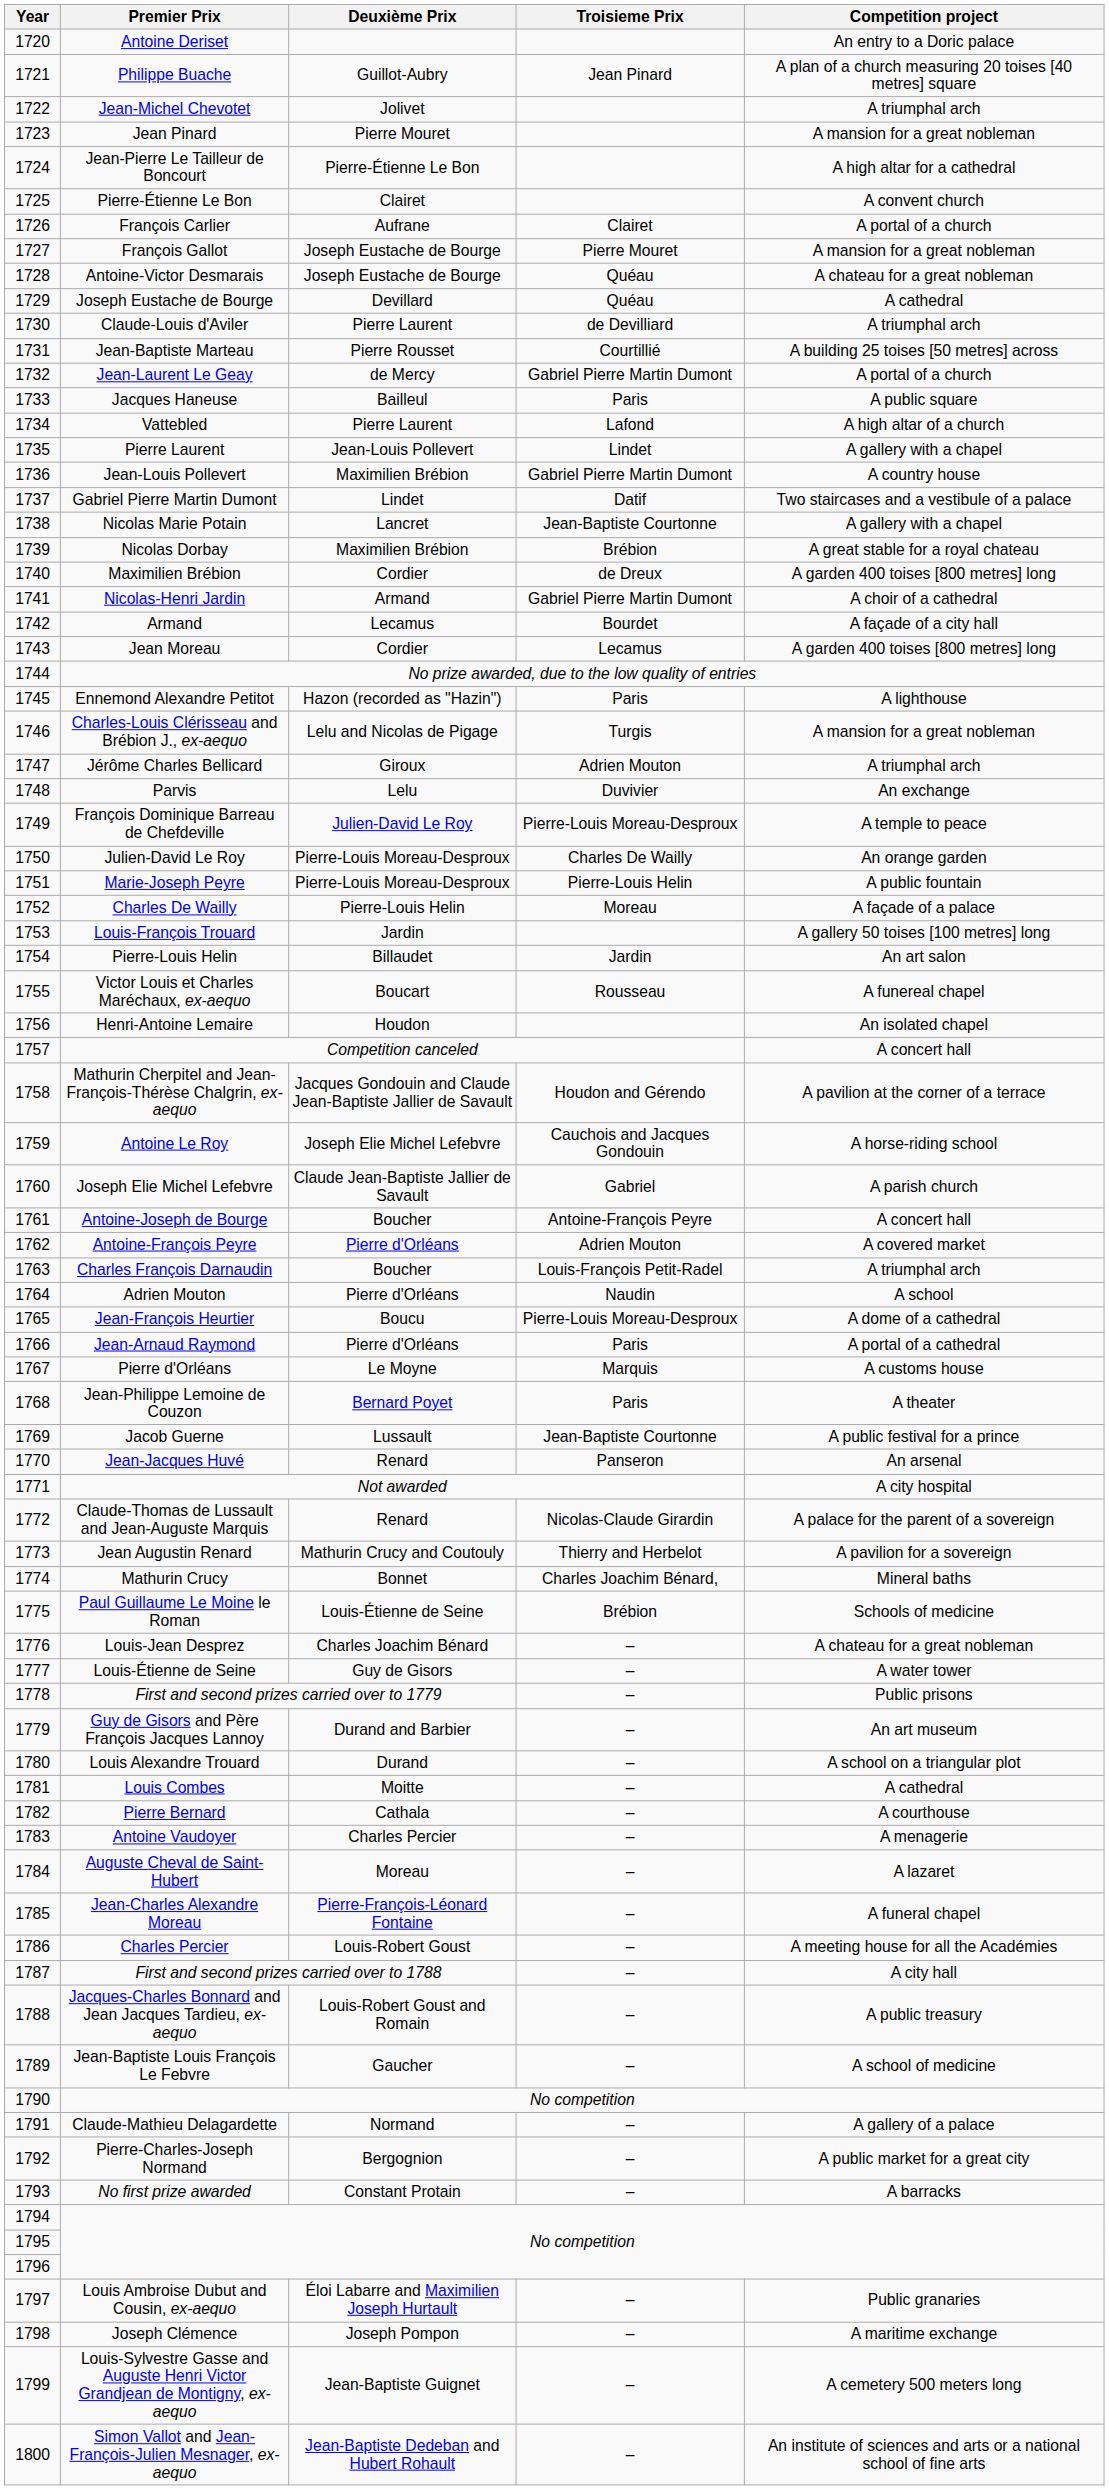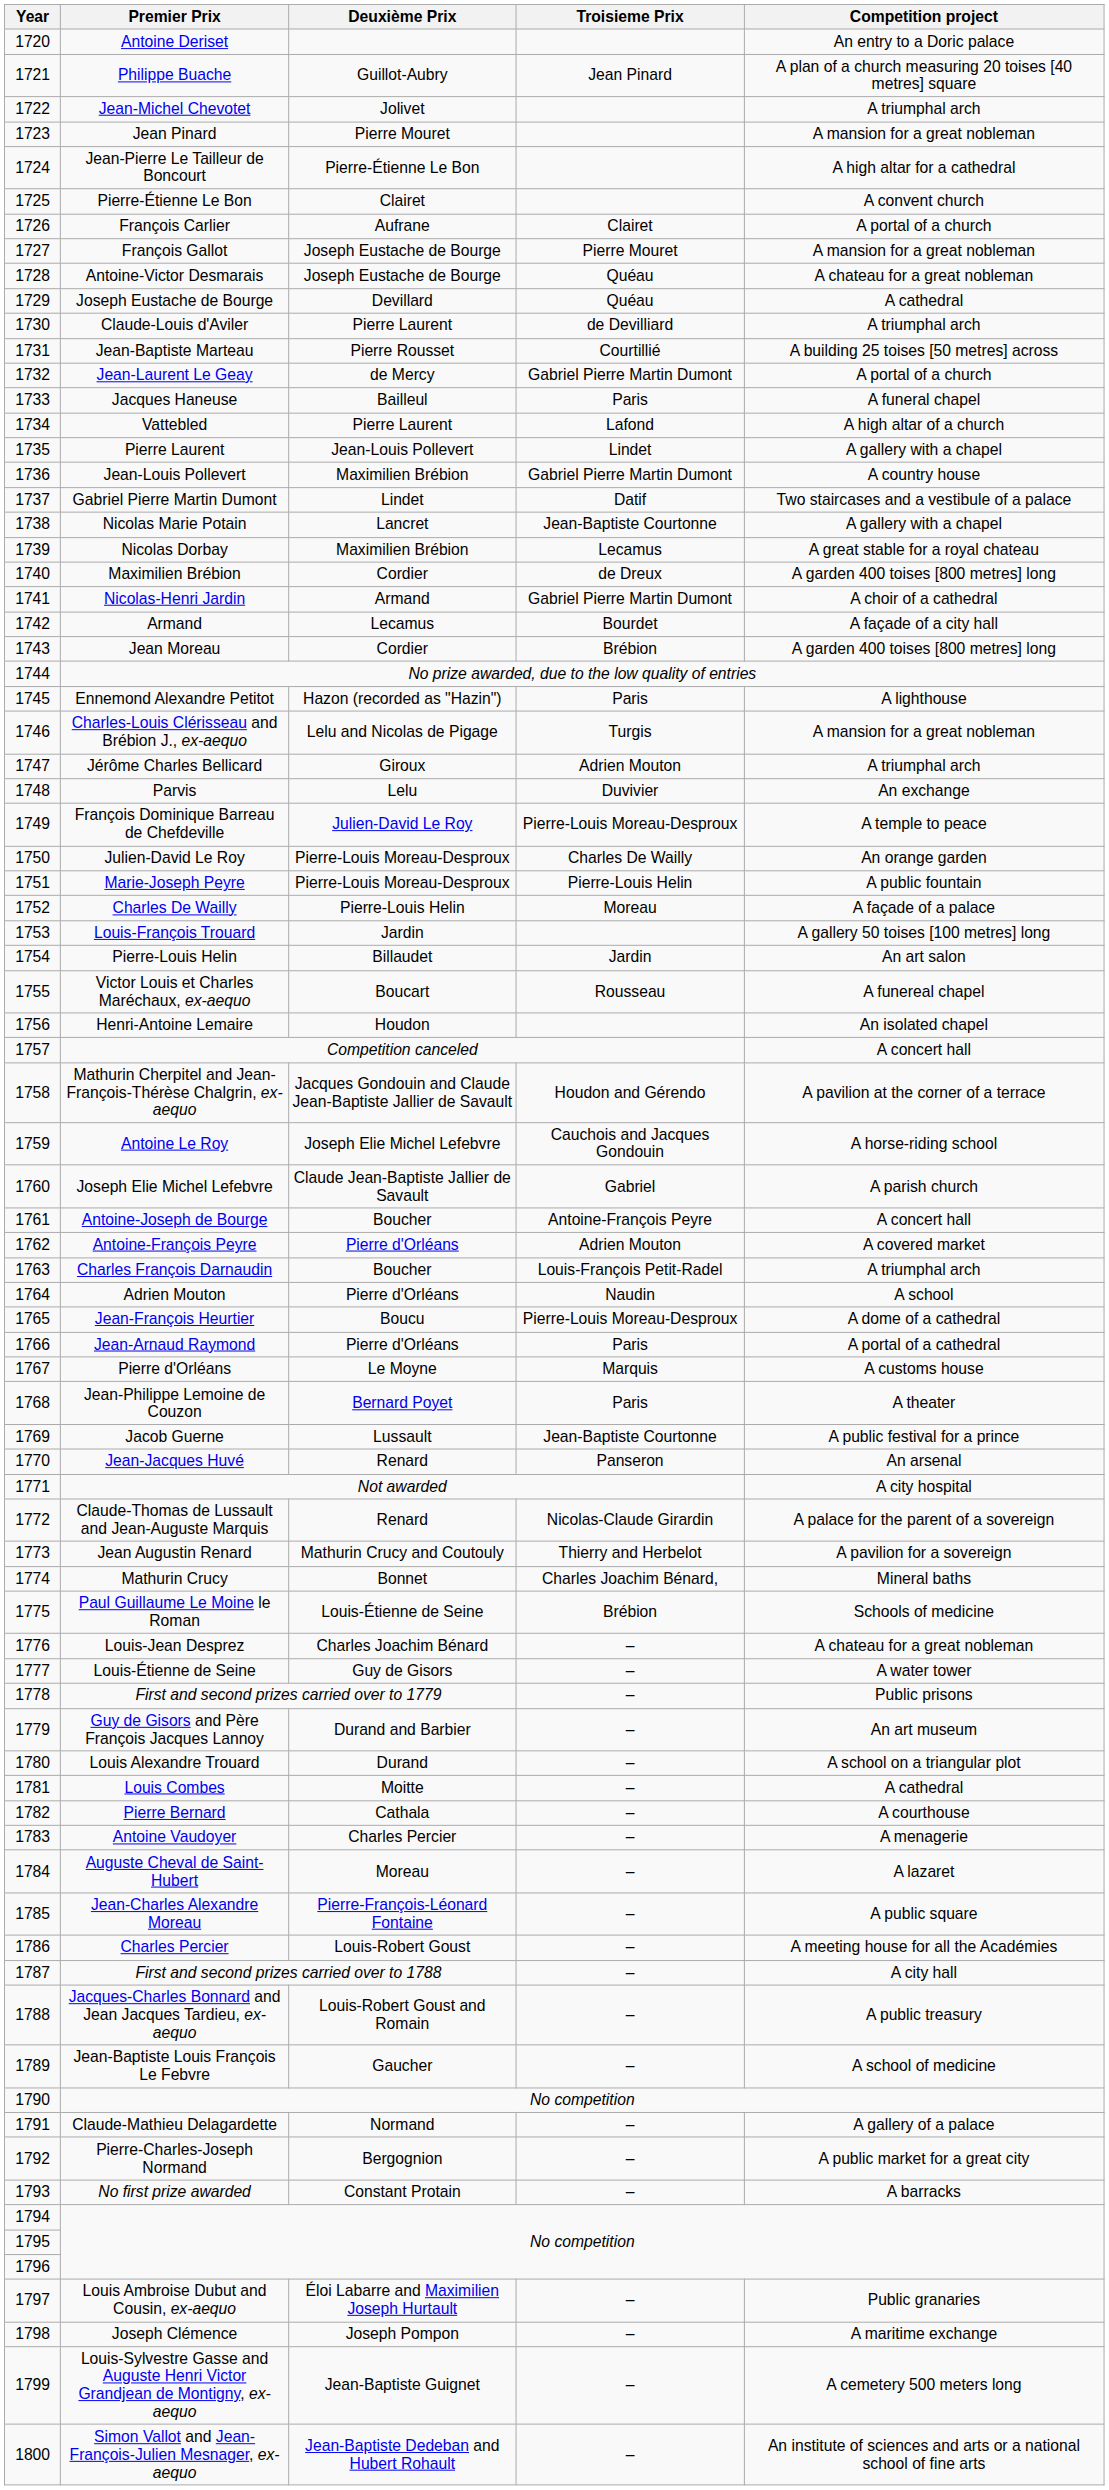 <table class="wikitable" style="text-align: center;">
 <tr>
 <th scope="col" width="50px">Year</th>
 <th scope="col" width="225px">Premier Prix</th>
 <th scope="col" width="225px">Deuxième Prix</th>
 <th scope="col" width="225px">Troisieme Prix</th>
 <th scope="col" width="360px">Competition project</th>
 </tr>
 <tr>
 <td>1720</td>
 <td><a href='#'>Antoine Deriset</a></td>
 <td></td>
 <td></td>
 <td>An entry to a Doric palace</td>
 </tr>
 <tr>
 <td>1721</td>
 <td><a href='#'>Philippe Buache</a></td>
 <td>Guillot-Aubry</td>
 <td>Jean Pinard</td>
 <td>A plan of a church measuring 20 toises [40 metres] square</td>
 </tr>
 <tr>
 <td>1722</td>
 <td><a href='#'>Jean-Michel Chevotet</a></td>
 <td>Jolivet</td>
 <td></td>
 <td>A triumphal arch</td>
 </tr>
 <tr>
 <td>1723</td>
 <td>Jean Pinard</td>
 <td>Pierre Mouret</td>
 <td></td>
 <td>A mansion for a great nobleman</td>
 </tr>
 <tr>
 <td>1724</td>
 <td>Jean-Pierre Le Tailleur de Boncourt</td>
 <td>Pierre-Étienne Le Bon</td>
 <td></td>
 <td>A high altar for a cathedral</td>
 </tr>
 <tr>
 <td>1725</td>
 <td>Pierre-Étienne Le Bon </td>
 <td>Clairet</td>
 <td></td>
 <td>A convent church</td>
 </tr>
 <tr>
 <td>1726</td>
 <td>François Carlier</td>
 <td>Aufrane</td>
 <td>Clairet</td>
 <td>A portal of a church</td>
 </tr>
 <tr>
 <td>1727</td>
 <td>François Gallot</td>
 <td>Joseph Eustache de Bourge</td>
 <td>Pierre Mouret</td>
 <td>A mansion for a great nobleman</td>
 </tr>
 <tr>
 <td>1728</td>
 <td>Antoine-Victor Desmarais</td>
 <td>Joseph Eustache de Bourge</td>
 <td>Quéau</td>
 <td>A chateau for a great nobleman</td>
 </tr>
 <tr>
 <td>1729</td>
 <td>Joseph Eustache de Bourge</td>
 <td>Devillard</td>
 <td>Quéau</td>
 <td>A cathedral</td>
 </tr>
 <tr>
 <td>1730</td>
 <td>Claude-Louis d'Aviler</td>
 <td>Pierre Laurent</td>
 <td>de Devilliard</td>
 <td>A triumphal arch</td>
 </tr>
 <tr>
 <td>1731</td>
 <td>Jean-Baptiste Marteau</td>
 <td>Pierre Rousset</td>
 <td>Courtillié</td>
 <td>A building 25 toises [50 metres] across</td>
 </tr>
 <tr>
 <td>1732</td>
 <td><a href='#'>Jean-Laurent Le Geay</a></td>
 <td>de Mercy</td>
 <td>Gabriel Pierre Martin Dumont</td>
 <td>A portal of a church</td>
 </tr>
 <tr>
 <td>1733</td>
 <td>Jacques Haneuse</td>
 <td>Bailleul</td>
 <td>Paris</td>
-<td>A public square</td>
+<td>A funeral chapel</td>
 </tr>
 <tr>
 <td>1734</td>
 <td>Vattebled</td>
 <td>Pierre Laurent</td>
 <td>Lafond</td>
 <td>A high altar of a church</td>
 </tr>
 <tr>
 <td>1735</td>
 <td>Pierre Laurent</td>
 <td>Jean-Louis Pollevert</td>
 <td>Lindet</td>
 <td>A gallery with a chapel</td>
 </tr>
 <tr>
 <td>1736</td>
 <td>Jean-Louis Pollevert</td>
 <td>Maximilien Brébion</td>
 <td>Gabriel Pierre Martin Dumont</td>
 <td>A country house</td>
 </tr>
 <tr>
 <td>1737</td>
 <td>Gabriel Pierre Martin Dumont</td>
 <td>Lindet</td>
 <td>Datif</td>
 <td>Two staircases and a vestibule of a palace</td>
 </tr>
 <tr>
 <td>1738</td>
 <td>Nicolas Marie Potain</td>
 <td>Lancret</td>
 <td>Jean-Baptiste Courtonne</td>
 <td>A gallery with a chapel</td>
 </tr>
 <tr>
 <td>1739</td>
 <td>Nicolas Dorbay</td>
 <td>Maximilien Brébion</td>
-<td>Brébion</td>
+<td>Lecamus</td>
 <td>A great stable for a royal chateau</td>
 </tr>
 <tr>
 <td>1740</td>
 <td>Maximilien Brébion</td>
 <td>Cordier</td>
 <td>de Dreux</td>
 <td>A garden 400 toises [800 metres] long</td>
 </tr>
 <tr>
 <td>1741</td>
 <td><a href='#'>Nicolas-Henri Jardin</a></td>
 <td>Armand</td>
 <td>Gabriel Pierre Martin Dumont</td>
 <td>A choir of a cathedral</td>
 </tr>
 <tr>
 <td>1742</td>
 <td>Armand</td>
 <td>Lecamus</td>
 <td>Bourdet</td>
 <td>A façade of a city hall</td>
 </tr>
 <tr>
 <td>1743</td>
 <td>Jean Moreau</td>
 <td>Cordier</td>
-<td>Lecamus</td>
+<td>Brébion</td>
 <td>A garden 400 toises [800 metres] long</td>
 </tr>
 <tr>
 <td>1744</td>
 <td colspan="4" style="text-align: center;"><em>No prize awarded, due to the low quality of entries</em></td>
 </tr>
 <tr>
 <td>1745</td>
 <td>Ennemond Alexandre Petitot</td>
 <td>Hazon (recorded as "Hazin")</td>
 <td>Paris</td>
 <td>A lighthouse</td>
 </tr>
 <tr>
 <td>1746</td>
 <td><a href='#'>Charles-Louis Clérisseau</a> and Brébion J., <em>ex-aequo</em></td>
 <td>Lelu and Nicolas de Pigage</td>
 <td>Turgis</td>
 <td>A mansion for a great nobleman</td>
 </tr>
 <tr>
 <td>1747</td>
 <td>Jérôme Charles Bellicard</td>
 <td>Giroux</td>
 <td>Adrien Mouton</td>
 <td>A triumphal arch</td>
 </tr>
 <tr>
 <td>1748</td>
 <td>Parvis</td>
 <td>Lelu</td>
 <td>Duvivier</td>
 <td>An exchange</td>
 </tr>
 <tr>
 <td>1749</td>
 <td>François Dominique Barreau de Chefdeville</td>
 <td><a href='#'>Julien-David Le Roy</a></td>
 <td>Pierre-Louis Moreau-Desproux</td>
 <td>A temple to peace</td>
 </tr>
 <tr>
 <td>1750</td>
 <td>Julien-David Le Roy</td>
 <td>Pierre-Louis Moreau-Desproux</td>
 <td>Charles De Wailly</td>
 <td>An orange garden</td>
 </tr>
 <tr>
 <td>1751</td>
 <td><a href='#'>Marie-Joseph Peyre</a></td>
 <td>Pierre-Louis Moreau-Desproux</td>
 <td>Pierre-Louis Helin</td>
 <td>A public fountain</td>
 </tr>
 <tr>
 <td>1752</td>
 <td><a href='#'>Charles De Wailly</a></td>
 <td>Pierre-Louis Helin</td>
 <td>Moreau</td>
 <td>A façade of a palace</td>
 </tr>
 <tr>
 <td>1753</td>
 <td><a href='#'>Louis-François Trouard</a></td>
 <td>Jardin</td>
 <td></td>
 <td>A gallery 50 toises [100 metres] long</td>
 </tr>
 <tr>
 <td>1754</td>
 <td>Pierre-Louis Helin</td>
 <td>Billaudet</td>
 <td>Jardin</td>
 <td>An art salon</td>
 </tr>
 <tr>
 <td>1755</td>
 <td>Victor Louis et Charles Maréchaux, <em>ex-aequo</em></td>
 <td>Boucart</td>
 <td>Rousseau</td>
 <td>A funereal chapel</td>
 </tr>
 <tr>
 <td>1756</td>
 <td>Henri-Antoine Lemaire</td>
 <td>Houdon</td>
 <td></td>
 <td>An isolated chapel</td>
 </tr>
 <tr>
 <td>1757</td>
 <td colspan="3" style="text-align: center;"><em>Competition canceled</em></td>
 <td>A concert hall</td>
 </tr>
 <tr>
 <td>1758</td>
 <td>Mathurin Cherpitel and Jean-François-Thérèse Chalgrin, <em>ex-aequo</em></td>
 <td>Jacques Gondouin and Claude Jean-Baptiste Jallier de Savault</td>
 <td>Houdon and Gérendo</td>
 <td>A pavilion at the corner of a terrace</td>
 </tr>
 <tr>
 <td>1759</td>
 <td><a href='#'>Antoine Le Roy</a></td>
 <td>Joseph Elie Michel Lefebvre</td>
 <td>Cauchois and Jacques Gondouin</td>
 <td>A horse-riding school</td>
 </tr>
 <tr>
 <td>1760</td>
 <td>Joseph Elie Michel Lefebvre</td>
 <td>Claude Jean-Baptiste Jallier de Savault</td>
 <td>Gabriel</td>
 <td>A parish church</td>
 </tr>
 <tr>
 <td>1761</td>
 <td><a href='#'>Antoine-Joseph de Bourge</a></td>
 <td>Boucher</td>
 <td>Antoine-François Peyre</td>
 <td>A concert hall</td>
 </tr>
 <tr>
 <td>1762</td>
 <td><a href='#'>Antoine-François Peyre</a></td>
 <td><a href='#'>Pierre d'Orléans</a></td>
 <td>Adrien Mouton</td>
 <td>A covered market</td>
 </tr>
 <tr>
 <td>1763</td>
 <td><a href='#'>Charles François Darnaudin</a></td>
 <td>Boucher</td>
 <td>Louis-François Petit-Radel</td>
 <td>A triumphal arch</td>
 </tr>
 <tr>
 <td>1764</td>
 <td>Adrien Mouton</td>
 <td>Pierre d'Orléans</td>
 <td>Naudin</td>
 <td>A school</td>
 </tr>
 <tr>
 <td>1765</td>
 <td><a href='#'>Jean-François Heurtier</a></td>
 <td>Boucu</td>
 <td>Pierre-Louis Moreau-Desproux</td>
 <td>A dome of a cathedral</td>
 </tr>
 <tr>
 <td>1766</td>
 <td><a href='#'>Jean-Arnaud Raymond</a></td>
 <td>Pierre d'Orléans</td>
 <td>Paris</td>
 <td>A portal of a cathedral</td>
 </tr>
 <tr>
 <td>1767</td>
 <td>Pierre d'Orléans</td>
 <td>Le Moyne</td>
 <td>Marquis</td>
 <td>A customs house</td>
 </tr>
 <tr>
 <td>1768</td>
 <td>Jean-Philippe Lemoine de Couzon</td>
 <td><a href='#'>Bernard Poyet</a></td>
 <td>Paris</td>
 <td>A theater</td>
 </tr>
 <tr>
 <td>1769</td>
 <td>Jacob Guerne</td>
 <td>Lussault</td>
 <td>Jean-Baptiste Courtonne</td>
 <td>A public festival for a prince</td>
 </tr>
 <tr>
 <td>1770</td>
 <td><a href='#'>Jean-Jacques Huvé</a></td>
 <td>Renard</td>
 <td>Panseron</td>
 <td>An arsenal</td>
 </tr>
 <tr>
 <td>1771</td>
 <td colspan="3" style="text-align: center;"><em>Not awarded</em></td>
 <td>A city hospital</td>
 </tr>
 <tr>
 <td>1772</td>
 <td>Claude-Thomas de Lussault and Jean-Auguste Marquis</td>
 <td>Renard</td>
 <td>Nicolas-Claude Girardin</td>
 <td>A palace for the parent of a sovereign</td>
 </tr>
 <tr>
 <td>1773</td>
 <td>Jean Augustin Renard</td>
 <td>Mathurin Crucy and Coutouly</td>
 <td>Thierry and Herbelot</td>
 <td>A pavilion for a sovereign</td>
 </tr>
 <tr>
 <td>1774</td>
 <td>Mathurin Crucy</td>
 <td>Bonnet</td>
 <td>Charles Joachim Bénard,</td>
 <td>Mineral baths</td>
 </tr>
 <tr>
 <td>1775</td>
 <td><a href='#'>Paul Guillaume Le Moine</a> le Roman</td>
 <td>Louis-Étienne de Seine</td>
 <td>Brébion</td>
 <td>Schools of medicine</td>
 </tr>
 <tr>
 <td>1776</td>
 <td>Louis-Jean Desprez</td>
 <td>Charles Joachim Bénard</td>
 <td>–</td>
 <td>A chateau for a great nobleman</td>
 </tr>
 <tr>
 <td>1777</td>
 <td>Louis-Étienne de Seine</td>
 <td>Guy de Gisors</td>
 <td>–</td>
 <td>A water tower</td>
 </tr>
 <tr>
 <td>1778</td>
 <td colspan="2"><em>First and second prizes carried over to 1779</em></td>
 <td>–</td>
 <td>Public prisons</td>
 </tr>
 <tr>
 <td>1779</td>
 <td><a href='#'>Guy de Gisors</a> and Père François Jacques Lannoy</td>
 <td>Durand and Barbier</td>
 <td>–</td>
 <td>An art museum</td>
 </tr>
 <tr>
 <td>1780</td>
 <td>Louis Alexandre Trouard</td>
 <td>Durand</td>
 <td>–</td>
 <td>A school on a triangular plot</td>
 </tr>
 <tr>
 <td>1781</td>
 <td><a href='#'>Louis Combes</a></td>
 <td>Moitte</td>
 <td>–</td>
 <td>A cathedral</td>
 </tr>
 <tr>
 <td>1782</td>
 <td><a href='#'>Pierre Bernard</a></td>
 <td>Cathala</td>
 <td>–</td>
 <td>A courthouse</td>
 </tr>
 <tr>
 <td>1783</td>
 <td><a href='#'>Antoine Vaudoyer</a></td>
 <td>Charles Percier</td>
 <td>–</td>
 <td>A menagerie</td>
 </tr>
 <tr>
 <td>1784</td>
 <td><a href='#'>Auguste Cheval de Saint-Hubert</a></td>
 <td>Moreau</td>
 <td>–</td>
 <td>A lazaret</td>
 </tr>
 <tr>
 <td>1785</td>
 <td><a href='#'>Jean-Charles Alexandre Moreau</a></td>
 <td><a href='#'>Pierre-François-Léonard Fontaine</a></td>
 <td>–</td>
-<td>A funeral chapel</td>
+<td>A public square</td>
 </tr>
 <tr>
 <td>1786</td>
 <td><a href='#'>Charles Percier</a></td>
 <td>Louis-Robert Goust</td>
 <td>–</td>
 <td>A meeting house for all the Académies</td>
 </tr>
 <tr>
 <td>1787</td>
 <td colspan="2"><em>First and second prizes carried over to 1788</em></td>
 <td>–</td>
 <td>A city hall</td>
 </tr>
 <tr>
 <td>1788</td>
 <td><a href='#'>Jacques-Charles Bonnard</a> and Jean Jacques Tardieu, <em>ex-aequo</em></td>
 <td>Louis-Robert Goust and Romain</td>
 <td>–</td>
 <td>A public treasury</td>
 </tr>
 <tr>
 <td>1789</td>
 <td>Jean-Baptiste Louis François Le Febvre</td>
 <td>Gaucher</td>
 <td>–</td>
 <td>A school of medicine</td>
 </tr>
 <tr>
 <td>1790</td>
 <td colspan="4"><em>No competition</em></td>
 </tr>
 <tr>
 <td>1791</td>
 <td>Claude-Mathieu Delagardette</td>
 <td>Normand</td>
 <td>–</td>
 <td>A gallery of a palace</td>
 </tr>
 <tr>
 <td>1792</td>
 <td>Pierre-Charles-Joseph Normand</td>
 <td>Bergognion</td>
 <td>–</td>
 <td>A public market for a great city</td>
 </tr>
 <tr>
 <td>1793</td>
 <td><em>No first prize awarded</em></td>
 <td>Constant Protain</td>
 <td>–</td>
 <td>A barracks</td>
 </tr>
 <tr>
 <td>1794</td>
 <td colspan="4" rowspan="3"><em>No competition</em></td>
 </tr>
 <tr>
 <td>1795</td>
 </tr>
 <tr>
 <td>1796</td>
 </tr>
 <tr>
 <td>1797</td>
 <td>Louis Ambroise Dubut and Cousin, <em>ex-aequo</em></td>
 <td>Éloi Labarre and <a href='#'>Maximilien Joseph Hurtault</a></td>
 <td>–</td>
 <td>Public granaries</td>
 </tr>
 <tr>
 <td>1798</td>
 <td>Joseph Clémence</td>
 <td>Joseph Pompon</td>
 <td>–</td>
 <td>A maritime exchange</td>
 </tr>
 <tr>
 <td>1799</td>
 <td>Louis-Sylvestre Gasse and <a href='#'>Auguste Henri Victor Grandjean de Montigny</a>, <em>ex-aequo</em></td>
 <td>Jean-Baptiste Guignet</td>
 <td>–</td>
 <td>A cemetery 500 meters long</td>
 </tr>
 <tr>
 <td>1800</td>
 <td><a href='#'>Simon Vallot</a> and <a href='#'>Jean-François-Julien Mesnager</a>, <em>ex-aequo</em></td>
 <td><a href='#'>Jean-Baptiste Dedeban</a> and <a href='#'>Hubert Rohault</a></td>
 <td>–</td>
 <td>An institute of sciences and arts or a national school of fine arts</td>
 </tr>
 </table>
